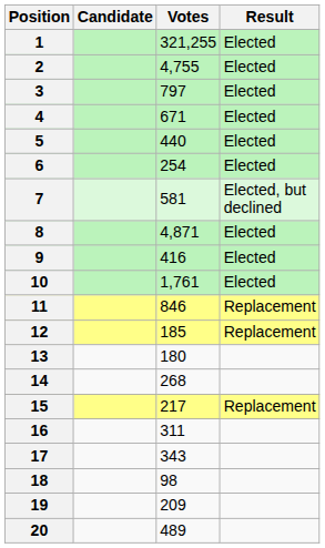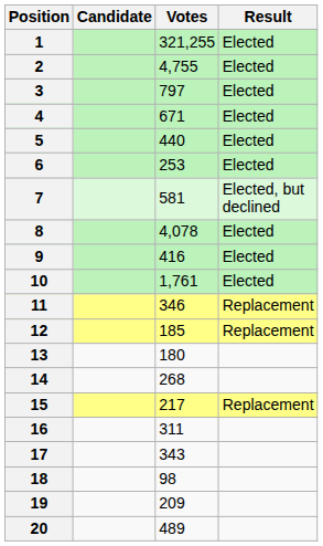 <table class="wikitable sortable col3right">
 <tr>
 <th scope="col">Position</th>
 <th scope="col">Candidate</th>
 <th scope="col">Votes</th>
 <th scope="col">Result</th>
 </tr>
 <tr bgcolor=bbf3bb>
 <th scope="row">1</th>
 <td></td>
 <td>321,255</td>
 <td>Elected</td>
 </tr>
 <tr bgcolor=bbf3bb>
 <th scope="row">2</th>
 <td></td>
 <td>4,755</td>
 <td>Elected</td>
 </tr>
 <tr bgcolor=bbf3bb>
 <th scope="row">3</th>
 <td></td>
 <td>797</td>
 <td>Elected</td>
 </tr>
 <tr bgcolor=bbf3bb>
 <th scope="row">4</th>
 <td></td>
 <td>671</td>
 <td>Elected</td>
 </tr>
 <tr bgcolor=bbf3bb>
 <th scope="row">5</th>
 <td></td>
 <td>440</td>
 <td>Elected</td>
 </tr>
 <tr bgcolor=bbf3bb>
 <th scope="row">6</th>
 <td></td>
-<td>254</td>
+<td>253</td>
 <td>Elected</td>
 </tr>
 <tr bgcolor=dcf9dc>
 <th scope="row">7</th>
 <td></td>
 <td>581</td>
 <td>Elected, but<br>declined</td>
 </tr>
 <tr bgcolor=bbf3bb>
 <th scope="row">8</th>
 <td></td>
-<td>4,871</td>
+<td>4,078</td>
 <td>Elected</td>
 </tr>
 <tr bgcolor=bbf3bb>
 <th scope="row">9</th>
 <td></td>
 <td>416</td>
 <td>Elected</td>
 </tr>
 <tr bgcolor=bbf3bb>
 <th scope="row">10</th>
 <td></td>
 <td>1,761</td>
 <td>Elected</td>
 </tr>
 <tr bgcolor=#FF8>
 <th scope="row">11</th>
 <td></td>
-<td>846</td>
+<td>346</td>
 <td>Replacement</td>
 </tr>
 <tr bgcolor=#FF8>
 <th scope="row">12</th>
 <td></td>
 <td>185</td>
 <td>Replacement</td>
 </tr>
 <tr>
 <th scope="row">13</th>
 <td></td>
 <td>180</td>
 <td></td>
 </tr>
 <tr>
 <th scope="row">14</th>
 <td></td>
 <td>268</td>
 <td></td>
 </tr>
 <tr bgcolor=#FF8>
 <th scope="row">15</th>
 <td></td>
 <td>217</td>
 <td>Replacement</td>
 </tr>
 <tr>
 <th scope="row">16</th>
 <td></td>
 <td>311</td>
 <td></td>
 </tr>
 <tr>
 <th scope="row">17</th>
 <td></td>
 <td>343</td>
 <td></td>
 </tr>
 <tr>
 <th scope="row">18</th>
 <td></td>
 <td>98</td>
 <td></td>
 </tr>
 <tr>
 <th scope="row">19</th>
 <td></td>
 <td>209</td>
 <td></td>
 </tr>
 <tr>
 <th scope="row">20</th>
 <td></td>
 <td>489</td>
 <td></td>
 </tr>
 </table>
